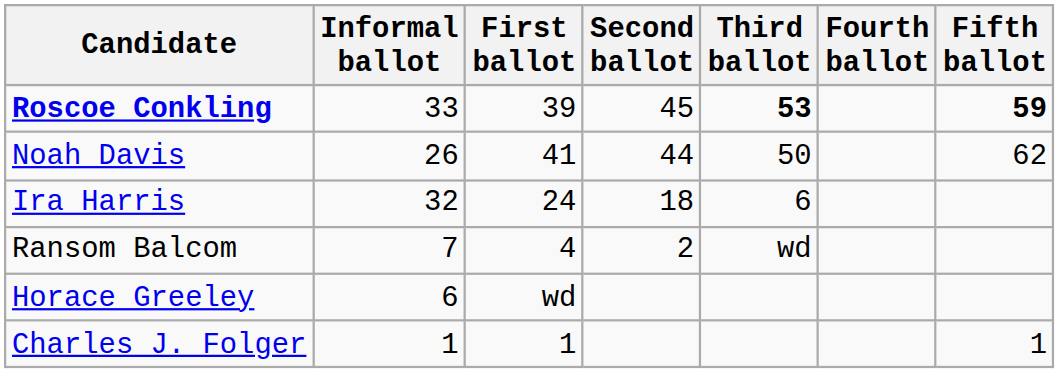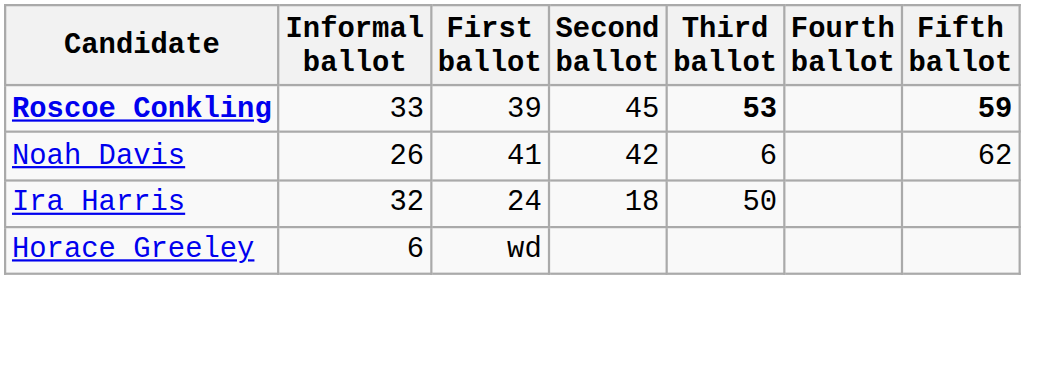 <table class=wikitable>
 <tr bgcolor=lightgrey>
 <th>Candidate</th>
 <th>Informal<br>ballot</th>
 <th>First<br>ballot</th>
 <th>Second<br>ballot</th>
 <th>Third<br>ballot</th>
 <th>Fourth<br>ballot</th>
 <th>Fifth<br>ballot</th>
 </tr>
 <tr>
 <td><strong><a href='#'>Roscoe Conkling</a></strong></td>
 <td align=right>33</td>
 <td align=right>39</td>
 <td align=right>45</td>
 <td align=right><strong>53</strong></td>
 <td></td>
 <td align=right><strong>59</strong></td>
 </tr>
 <tr>
 <td><a href='#'>Noah Davis</a></td>
 <td align=right>26</td>
 <td align=right>41</td>
-<td align=right>44</td>
-<td align=right>50</td>
+<td align=right>42</td>
+<td align=right>6</td>
 <td></td>
 <td align=right>62</td>
 </tr>
 <tr>
 <td><a href='#'>Ira Harris</a></td>
 <td align=right>32</td>
 <td align=right>24</td>
 <td align=right>18</td>
-<td align=right>6</td>
+<td align=right>50</td>
 <td></td>
 <td align=right></td>
-</tr>
-<tr>
-<td>Ransom Balcom</td>
-<td align=right>7</td>
-<td align=right>4</td>
-<td align=right>2</td>
-<td align=right>wd</td>
-<td></td>
-<td></td>
 </tr>
 <tr>
 <td><a href='#'>Horace Greeley</a></td>
 <td align=right>6</td>
 <td align=right>wd</td>
 <td align=right></td>
 <td></td>
 <td></td>
 <td></td>
 </tr>
-<tr>
-<td><a href='#'>Charles J. Folger</a></td>
-<td align=right>1</td>
-<td align=right>1</td>
-<td align=right></td>
-<td></td>
-<td></td>
-<td align=right>1</td>
-</tr>
 </table>
